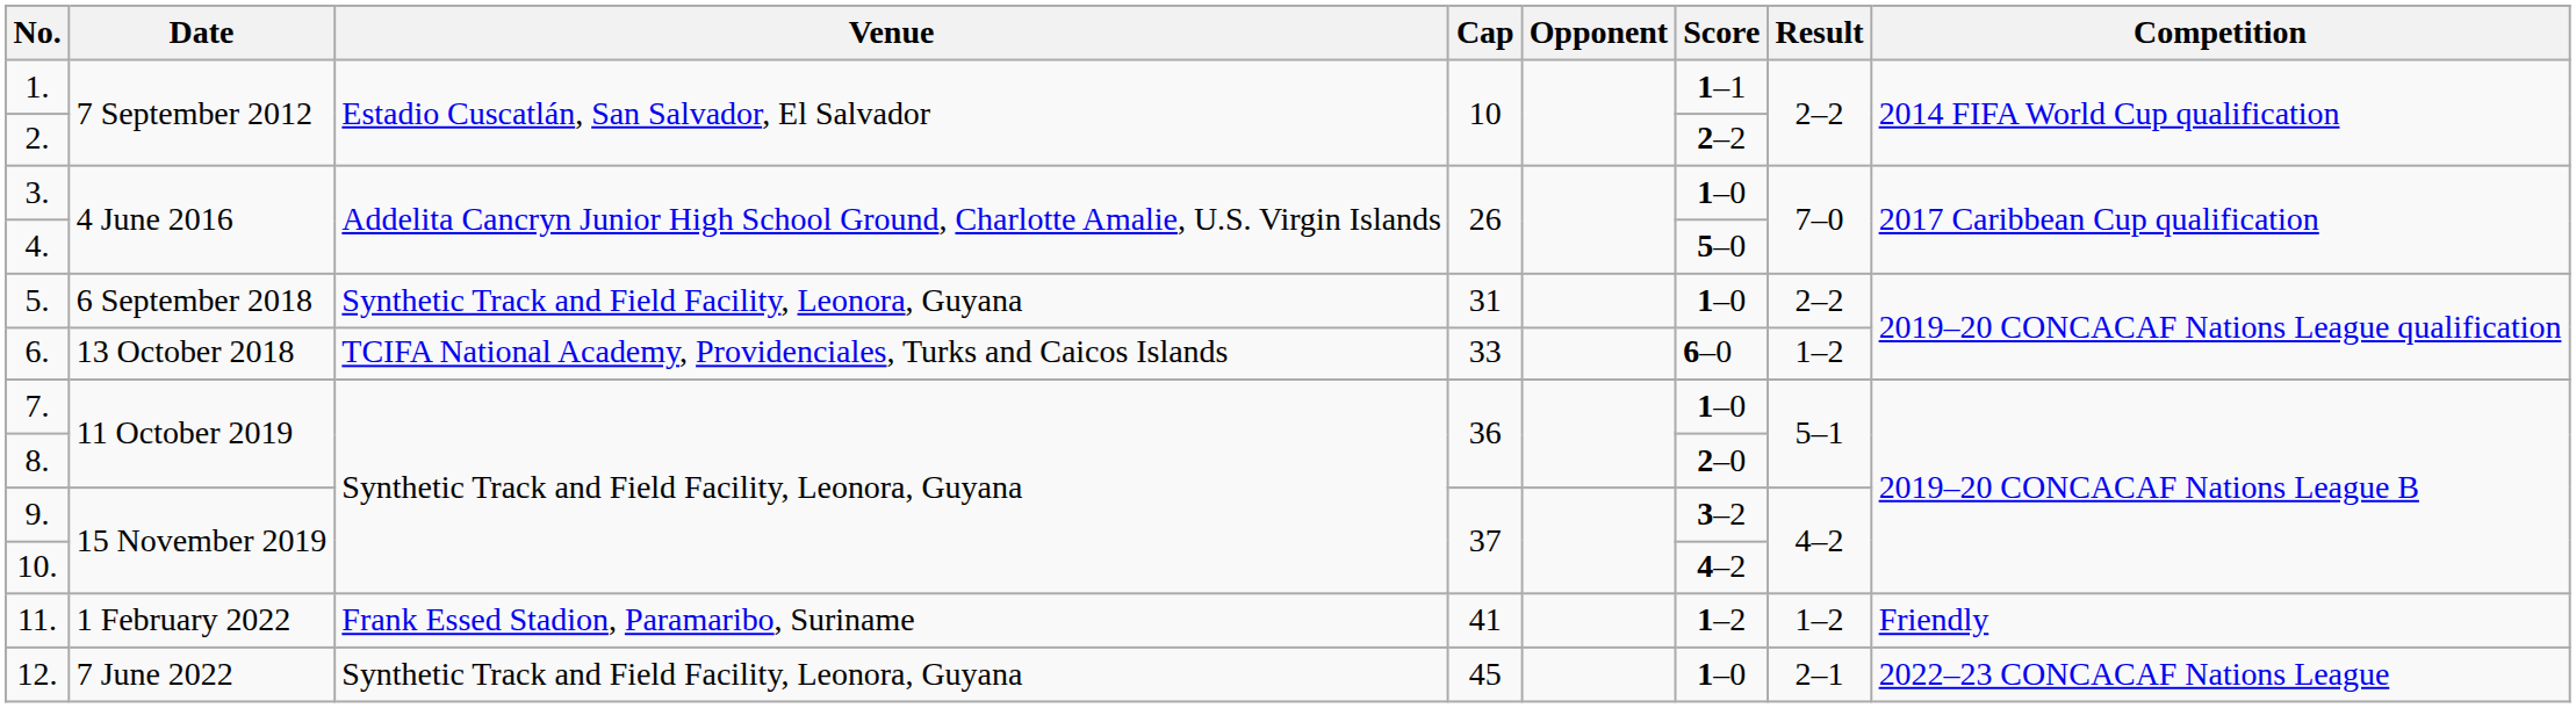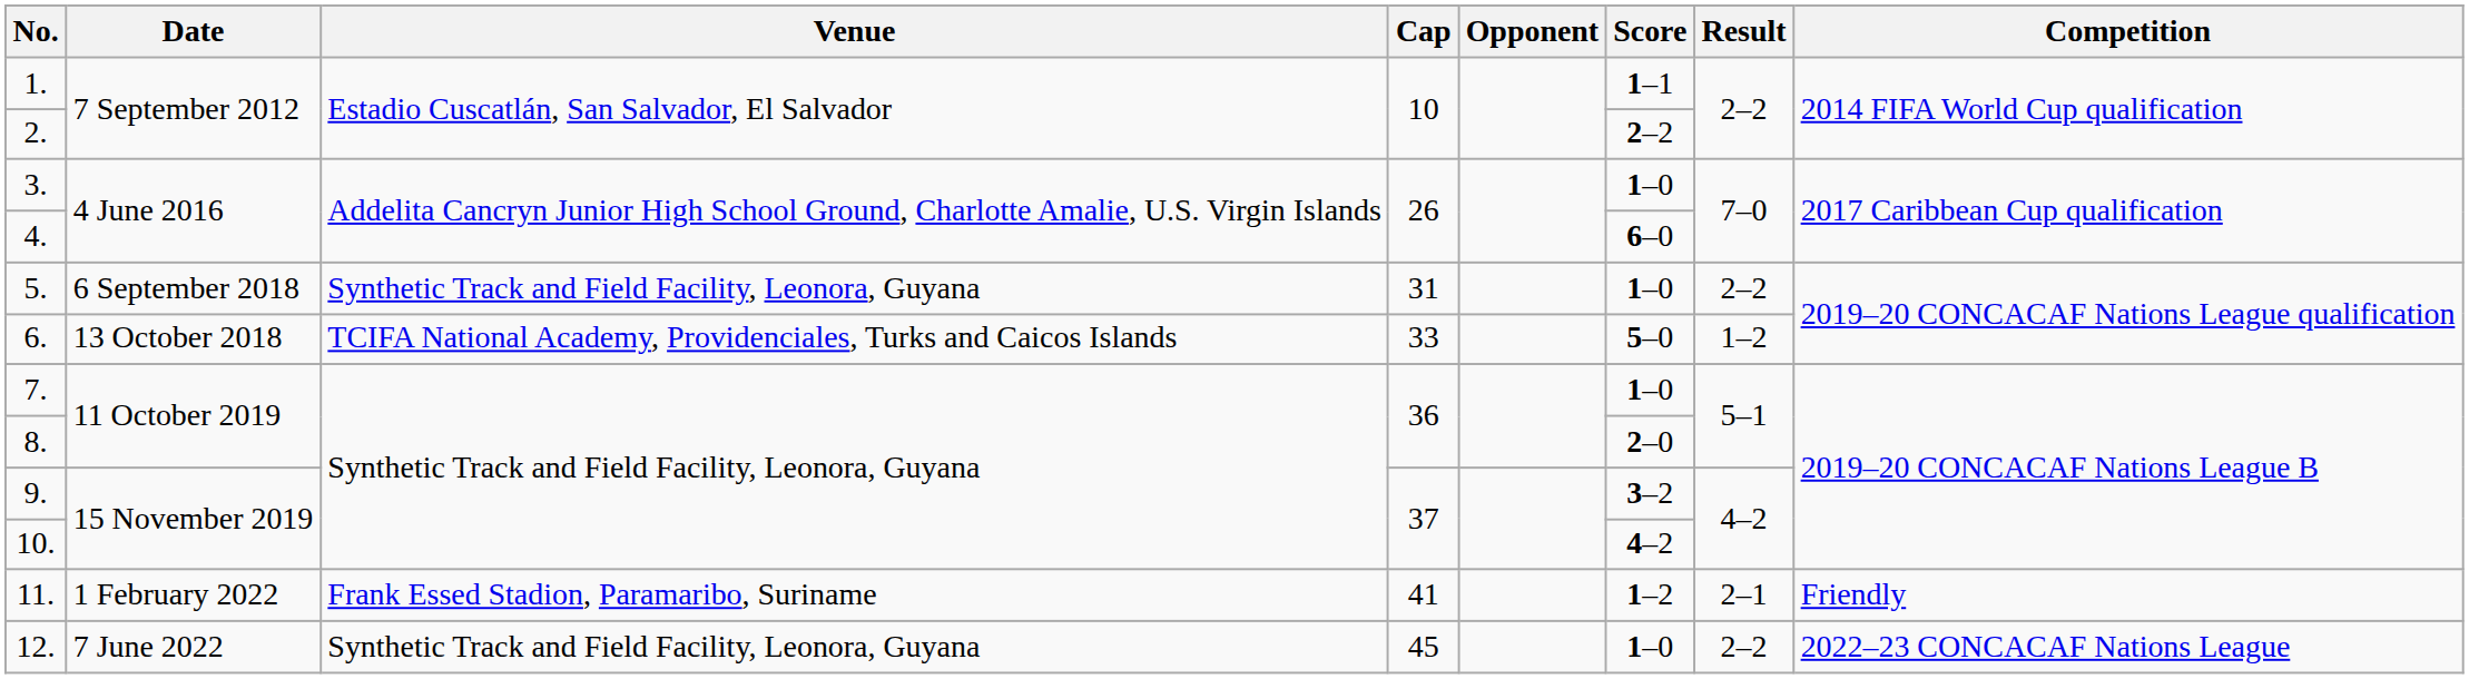 <table class="wikitable collapsible" style="font-size:90%">
 <tr>
 <th>No.</th>
 <th>Date</th>
 <th>Venue</th>
 <th>Cap</th>
 <th>Opponent</th>
 <th>Score</th>
 <th>Result</th>
 <th>Competition</th>
 </tr>
 <tr>
 <td style="text-align:center;">1.</td>
 <td rowspan="2">7 September 2012</td>
 <td rowspan="2"><a href='#'>Estadio Cuscatlán</a>, <a href='#'>San Salvador</a>, El Salvador</td>
 <td rowspan="2" style="text-align:center;">10</td>
 <td rowspan="2"></td>
 <td style="text-align:center;"><strong>1</strong>–1</td>
 <td rowspan="2" style="text-align:center;">2–2</td>
 <td rowspan="2"><a href='#'>2014 FIFA World Cup qualification</a></td>
 </tr>
 <tr style="text-align:center;">
 <td>2.</td>
 <td><strong>2</strong>–2</td>
 </tr>
 <tr>
 <td style="text-align:center;">3.</td>
 <td rowspan="2">4 June 2016</td>
 <td rowspan="2"><a href='#'>Addelita Cancryn Junior High School Ground</a>, <a href='#'>Charlotte Amalie</a>, U.S. Virgin Islands</td>
 <td rowspan="2" style="text-align:center;">26</td>
 <td rowspan="2"></td>
 <td style="text-align:center;"><strong>1</strong>–0</td>
 <td rowspan="2" style="text-align:center;">7–0</td>
 <td rowspan="2"><a href='#'>2017 Caribbean Cup qualification</a></td>
 </tr>
 <tr style="text-align:center;">
 <td>4.</td>
-<td style="text-align:center;"><strong>5</strong>–0</td>
+<td><strong>6</strong>–0</td>
 </tr>
 <tr>
 <td style="text-align:center;">5.</td>
 <td>6 September 2018</td>
 <td><a href='#'>Synthetic Track and Field Facility</a>, <a href='#'>Leonora</a>, Guyana</td>
 <td style="text-align:center;">31</td>
 <td></td>
 <td style="text-align:center;"><strong>1</strong>–0</td>
 <td style="text-align:center;">2–2</td>
 <td rowspan=2><a href='#'>2019–20 CONCACAF Nations League qualification</a></td>
 </tr>
 <tr>
 <td style="text-align:center;">6.</td>
 <td>13 October 2018</td>
 <td><a href='#'>TCIFA National Academy</a>, <a href='#'>Providenciales</a>, Turks and Caicos Islands</td>
 <td style="text-align:center;">33</td>
 <td></td>
-<td><strong>6</strong>–0</td>
+<td style="text-align:center;"><strong>5</strong>–0</td>
 <td style="text-align:center;">1–2</td>
 </tr>
 <tr>
 <td style="text-align:center;">7.</td>
 <td rowspan=2>11 October 2019</td>
 <td rowspan=4>Synthetic Track and Field Facility, Leonora, Guyana</td>
 <td rowspan=2 style="text-align:center;">36</td>
 <td rowspan=2></td>
 <td style="text-align:center;"><strong>1</strong>–0</td>
 <td rowspan=2 style="text-align:center;">5–1</td>
 <td rowspan=4><a href='#'>2019–20 CONCACAF Nations League B</a></td>
 </tr>
 <tr style="text-align:center;">
 <td>8.</td>
 <td><strong>2</strong>–0</td>
 </tr>
 <tr>
 <td style="text-align:center;">9.</td>
 <td rowspan=2>15 November 2019</td>
 <td rowspan=2 style="text-align:center;">37</td>
 <td rowspan=2></td>
 <td style="text-align:center;"><strong>3</strong>–2</td>
 <td rowspan=2 style="text-align:center;">4–2</td>
 </tr>
 <tr style="text-align:center;">
 <td>10.</td>
 <td><strong>4</strong>–2</td>
 </tr>
 <tr>
 <td style="text-align:center;">11.</td>
 <td>1 February 2022</td>
 <td><a href='#'>Frank Essed Stadion</a>, <a href='#'>Paramaribo</a>, Suriname</td>
 <td style="text-align:center;">41</td>
 <td></td>
 <td style="text-align:center;"><strong>1</strong>–2</td>
-<td style="text-align:center;">1–2</td>
+<td style="text-align:center;">2–1</td>
 <td><a href='#'>Friendly</a></td>
 </tr>
 <tr>
 <td style="text-align:center;">12.</td>
 <td>7 June 2022</td>
 <td>Synthetic Track and Field Facility, Leonora, Guyana</td>
 <td style="text-align:center;">45</td>
 <td></td>
 <td style="text-align:center;"><strong>1</strong>–0</td>
-<td style="text-align:center;">2–1</td>
+<td style="text-align:center;">2–2</td>
 <td><a href='#'>2022–23 CONCACAF Nations League</a></td>
 </tr>
 </table>
